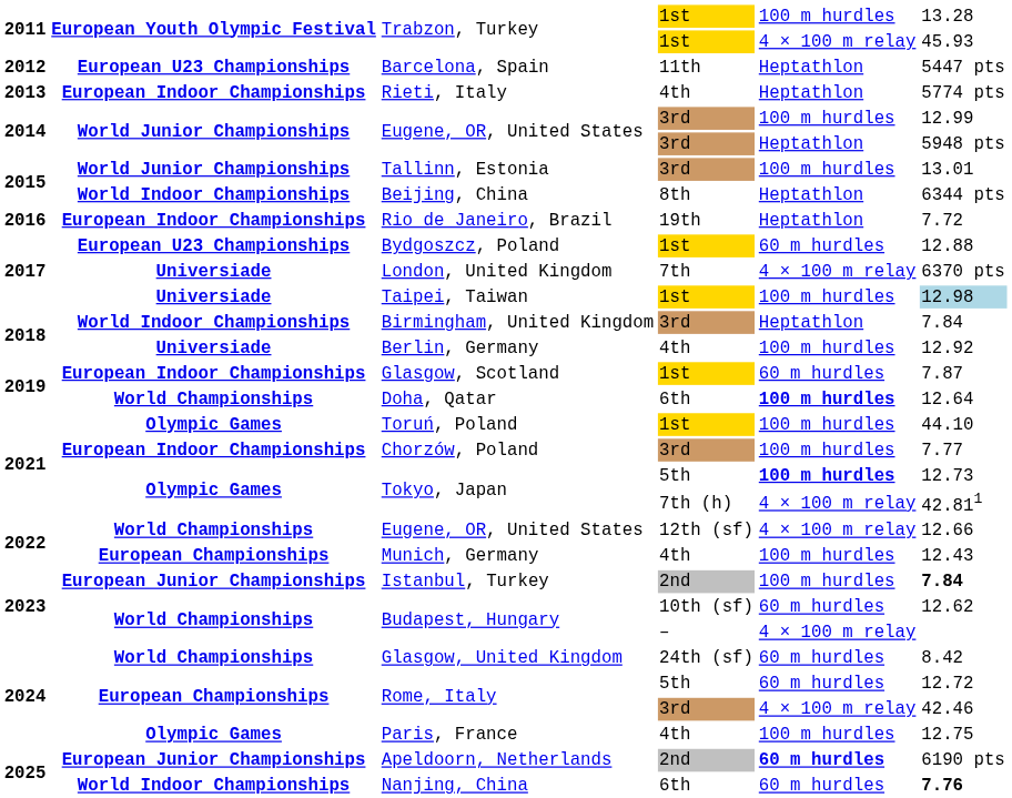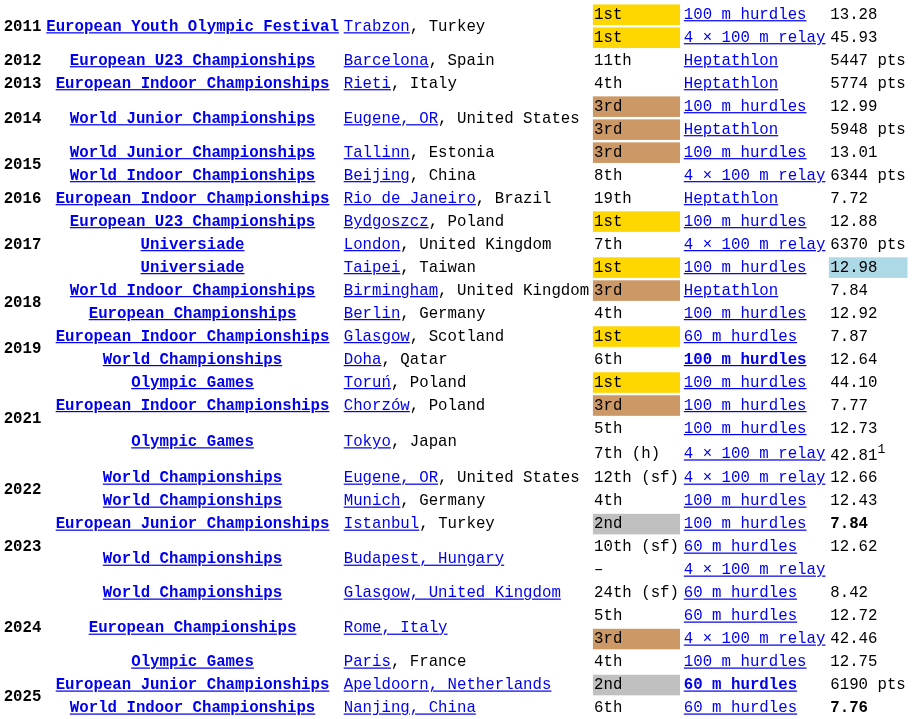 <table>
 <tr>
 <th scope="rowgroup" rowspan=2>2011</th>
 <th scope="rowgroup" rowspan=2><a href='#'>European Youth Olympic Festival</a></th>
 <td rowspan=2><a href='#'>Trabzon</a>, Turkey</td>
 <td bgcolor=gold>1st</td>
 <td><a href='#'>100 m hurdles</a></td>
 <td>13.28</td>
 </tr>
 <tr>
 <td bgcolor=gold>1st</td>
 <td><a href='#'>4 × 100 m relay</a></td>
 <td>45.93</td>
 </tr>
 <tr>
 <th scope="row">2012</th>
 <th scope="row"><a href='#'>European U23 Championships</a></th>
 <td><a href='#'>Barcelona</a>, Spain</td>
 <td>11th</td>
 <td><a href='#'>Heptathlon</a></td>
 <td>5447 pts</td>
 </tr>
 <tr>
 <th scope="row">2013</th>
 <th scope="row"><a href='#'>European Indoor Championships</a></th>
 <td><a href='#'>Rieti</a>, Italy</td>
 <td>4th</td>
 <td><a href='#'>Heptathlon</a></td>
 <td>5774 pts</td>
 </tr>
 <tr>
 <th scope="rowgroup" rowspan=2>2014</th>
 <th scope="rowgroup" rowspan=2><a href='#'>World Junior Championships</a></th>
 <td rowspan=2><a href='#'>Eugene, OR</a>, United States</td>
 <td bgcolor=cc9966>3rd</td>
 <td><a href='#'>100 m hurdles</a></td>
 <td>12.99</td>
 </tr>
 <tr>
 <td bgcolor=cc9966>3rd</td>
 <td><a href='#'>Heptathlon</a></td>
 <td>5948 pts</td>
 </tr>
 <tr>
 <th scope="rowgroup" rowspan=2>2015</th>
 <th scope="row"><a href='#'>World Junior Championships</a></th>
 <td><a href='#'>Tallinn</a>, Estonia</td>
 <td bgcolor=cc9966>3rd</td>
 <td><a href='#'>100 m hurdles</a></td>
 <td>13.01</td>
 </tr>
 <tr>
 <th scope="row"><a href='#'>World Indoor Championships</a></th>
 <td><a href='#'>Beijing</a>, China</td>
 <td>8th</td>
-<td><a href='#'>Heptathlon</a></td>
+<td><a href='#'>4 × 100 m relay</a></td>
 <td>6344 pts</td>
 </tr>
 <tr>
 <th scope="row">2016</th>
 <th scope="row"><a href='#'>European Indoor Championships</a></th>
 <td><a href='#'>Rio de Janeiro</a>, Brazil</td>
 <td>19th</td>
 <td><a href='#'>Heptathlon</a></td>
 <td>7.72</td>
 </tr>
 <tr>
 <th scope="rowgroup" rowspan=3>2017</th>
 <th scope="row"><a href='#'>European U23 Championships</a></th>
 <td><a href='#'>Bydgoszcz</a>, Poland</td>
 <td bgcolor=gold>1st</td>
-<td><a href='#'>60 m hurdles</a></td>
+<td><a href='#'>100 m hurdles</a></td>
 <td>12.88</td>
 </tr>
 <tr>
 <th scope="row"><a href='#'>Universiade</a></th>
 <td><a href='#'>London</a>, United Kingdom</td>
 <td>7th</td>
 <td><a href='#'>4 × 100 m relay</a></td>
 <td>6370 pts</td>
 </tr>
 <tr>
 <th scope="row"><a href='#'>Universiade</a></th>
 <td><a href='#'>Taipei</a>, Taiwan</td>
 <td bgcolor=gold>1st</td>
 <td><a href='#'>100 m hurdles</a></td>
 <td style="background: lightblue;">12.98</td>
 </tr>
 <tr>
 <th scope="rowgroup" rowspan=2>2018</th>
 <th scope="row"><a href='#'>World Indoor Championships</a></th>
 <td><a href='#'>Birmingham</a>, United Kingdom</td>
 <td bgcolor=cc9966>3rd</td>
 <td><a href='#'>Heptathlon</a></td>
 <td>7.84</td>
 </tr>
 <tr>
-<th scope="row"><a href='#'>Universiade</a></th>
+<th scope="row"><a href='#'>European Championships</a></th>
 <td><a href='#'>Berlin</a>, Germany</td>
 <td>4th</td>
 <td><a href='#'>100 m hurdles</a></td>
 <td>12.92</td>
 </tr>
 <tr>
 <th scope="rowgroup" rowspan=2>2019</th>
 <th scope="row"><a href='#'>European Indoor Championships</a></th>
 <td><a href='#'>Glasgow</a>, Scotland</td>
 <td bgcolor=gold>1st</td>
 <td><a href='#'>60 m hurdles</a></td>
 <td>7.87</td>
 </tr>
 <tr>
 <th scope="row"><a href='#'>World Championships</a></th>
 <td><a href='#'>Doha</a>, Qatar</td>
 <td>6th</td>
 <td><strong><a href='#'>100 m hurdles</a></strong></td>
 <td>12.64</td>
 </tr>
 <tr>
 <th scope="rowgroup" rowspan=4>2021</th>
 <th scope="row"><a href='#'>Olympic Games</a></th>
 <td><a href='#'>Toruń</a>, Poland</td>
 <td bgcolor=gold>1st</td>
 <td><a href='#'>100 m hurdles</a></td>
 <td>44.10</td>
 </tr>
 <tr>
 <th scope="row"><a href='#'>European  Indoor Championships</a></th>
 <td><a href='#'>Chorzów</a>, Poland</td>
 <td bgcolor=cc9966>3rd</td>
 <td><a href='#'>100 m hurdles</a></td>
 <td>7.77</td>
 </tr>
 <tr>
 <th scope="rowgroup" rowspan=2><a href='#'>Olympic Games</a></th>
 <td rowspan=2><a href='#'>Tokyo</a>, Japan</td>
 <td>5th</td>
-<td><strong><a href='#'>100 m hurdles</a></strong></td>
+<td><a href='#'>100 m hurdles</a></td>
 <td>12.73</td>
 </tr>
 <tr>
 <td>7th (h)</td>
 <td><a href='#'>4 × 100 m relay</a></td>
 <td>42.81<sup>1</sup></td>
 </tr>
 <tr>
 <th scope="rowgroup" rowspan=2>2022</th>
 <th scope="row"><a href='#'>World Championships</a></th>
 <td><a href='#'>Eugene, OR</a>, United States</td>
 <td>12th (sf)</td>
 <td><a href='#'>4 × 100 m relay</a></td>
 <td>12.66</td>
 </tr>
 <tr>
-<th scope="row"><a href='#'>European Championships</a></th>
+<th scope="row"><a href='#'>World Championships</a></th>
 <td><a href='#'>Munich</a>, Germany</td>
 <td>4th</td>
 <td><a href='#'>100 m hurdles</a></td>
 <td>12.43</td>
 </tr>
 <tr>
 <th scope="rowgroup" rowspan=3>2023</th>
 <th scope="row"><a href='#'>European Junior Championships</a></th>
 <td><a href='#'>Istanbul</a>, Turkey</td>
 <td bgcolor=silver>2nd</td>
 <td><a href='#'>100 m hurdles</a></td>
 <td><strong>7.84</strong></td>
 </tr>
 <tr>
 <th scope="rowgroup" rowspan=2><a href='#'>World Championships</a></th>
 <td rowspan=2><a href='#'>Budapest, Hungary</a></td>
 <td>10th (sf)</td>
 <td><a href='#'>60 m hurdles</a></td>
 <td>12.62</td>
 </tr>
 <tr>
 <td>–</td>
 <td><a href='#'>4 × 100 m relay</a></td>
 <td></td>
 </tr>
 <tr>
 <th scope="rowgroup" rowspan=4>2024</th>
 <th scope="row"><a href='#'>World Championships</a></th>
 <td><a href='#'>Glasgow, United Kingdom</a></td>
 <td>24th (sf)</td>
 <td><a href='#'>60 m hurdles</a></td>
 <td>8.42</td>
 </tr>
 <tr>
 <th scope="rowgroup" rowspan=2><a href='#'>European Championships</a></th>
 <td rowspan=2><a href='#'>Rome, Italy</a></td>
 <td>5th</td>
 <td><a href='#'>60 m hurdles</a></td>
 <td>12.72</td>
 </tr>
 <tr>
 <td bgcolor=cc9966>3rd</td>
 <td><a href='#'>4 × 100 m relay</a></td>
 <td>42.46</td>
 </tr>
 <tr>
 <th scope="row"><a href='#'>Olympic Games</a></th>
 <td><a href='#'>Paris</a>, France</td>
 <td>4th</td>
 <td><a href='#'>100 m hurdles</a></td>
 <td>12.75</td>
 </tr>
 <tr>
 <th scope="rowgroup" rowspan=2>2025</th>
 <th scope="row"><a href='#'>European Junior Championships</a></th>
 <td><a href='#'>Apeldoorn, Netherlands</a></td>
 <td bgcolor=silver>2nd</td>
 <td><strong><a href='#'>60 m hurdles</a></strong></td>
 <td>6190 pts</td>
 </tr>
 <tr>
 <th scope="row"><a href='#'>World Indoor Championships</a></th>
 <td><a href='#'>Nanjing, China</a></td>
 <td>6th</td>
 <td><a href='#'>60 m hurdles</a></td>
 <td><strong>7.76</strong></td>
 </tr>
 </table>
